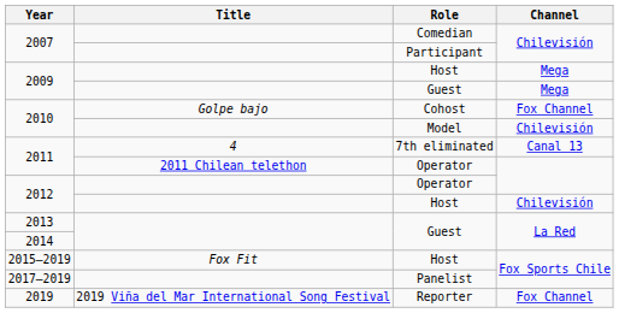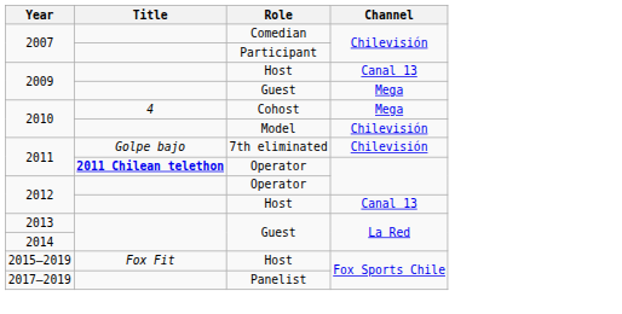 <table class="wikitable plainrowheaders" style="text-align:center;" border="1">
 <tr>
 <th>Year</th>
 <th>Title</th>
 <th>Role</th>
 <th>Channel</th>
 </tr>
 <tr>
 <td rowspan=2>2007</td>
 <td><em></em></td>
 <td>Comedian</td>
 <td rowspan=2><a href='#'>Chilevisión</a></td>
 </tr>
 <tr>
 <td><em></em></td>
 <td>Participant</td>
 </tr>
 <tr>
 <td rowspan=2>2009</td>
 <td><em></em></td>
 <td>Host</td>
-<td><a href='#'>Mega</a></td>
+<td><a href='#'>Canal 13</a></td>
 </tr>
 <tr>
 <td><em></em></td>
 <td>Guest</td>
 <td><a href='#'>Mega</a></td>
 </tr>
 <tr>
 <td rowspan=2>2010</td>
-<td><em>Golpe bajo</em></td>
+<td><em> 4</em></td>
 <td>Cohost</td>
-<td><a href='#'>Fox Channel</a></td>
+<td><a href='#'>Mega</a></td>
 </tr>
 <tr>
 <td><em></em></td>
 <td>Model</td>
 <td><a href='#'>Chilevisión</a></td>
 </tr>
 <tr>
 <td rowspan=2>2011</td>
-<td><em> 4</em></td>
+<td><em>Golpe bajo</em></td>
 <td>7th eliminated</td>
-<td><a href='#'>Canal 13</a></td>
+<td><a href='#'>Chilevisión</a></td>
 </tr>
 <tr>
-<td><a href='#'>2011 Chilean telethon</a></td>
+<td><strong><a href='#'>2011 Chilean telethon</a></strong></td>
 <td>Operator</td>
 <td rowspan=2></td>
 </tr>
 <tr>
 <td rowspan=2>2012</td>
 <td></td>
 <td>Operator</td>
 </tr>
 <tr>
 <td><em></em></td>
 <td>Host</td>
-<td><a href='#'>Chilevisión</a></td>
+<td><a href='#'>Canal 13</a></td>
 </tr>
 <tr>
 <td>2013</td>
 <td rowspan=2><em></em></td>
 <td rowspan=2>Guest</td>
 <td rowspan=2><a href='#'>La Red</a></td>
 </tr>
 <tr>
 <td>2014</td>
 </tr>
 <tr>
 <td>2015–2019</td>
 <td><em>Fox Fit</em></td>
 <td>Host</td>
 <td rowspan=2><a href='#'>Fox Sports Chile</a></td>
 </tr>
 <tr>
 <td>2017–2019</td>
 <td><em></em></td>
 <td>Panelist</td>
 </tr>
-<tr>
-<td>2019</td>
-<td>2019 <a href='#'>Viña del Mar International Song Festival</a></td>
-<td>Reporter</td>
-<td><a href='#'>Fox Channel</a></td>
-</tr>
 </table>
